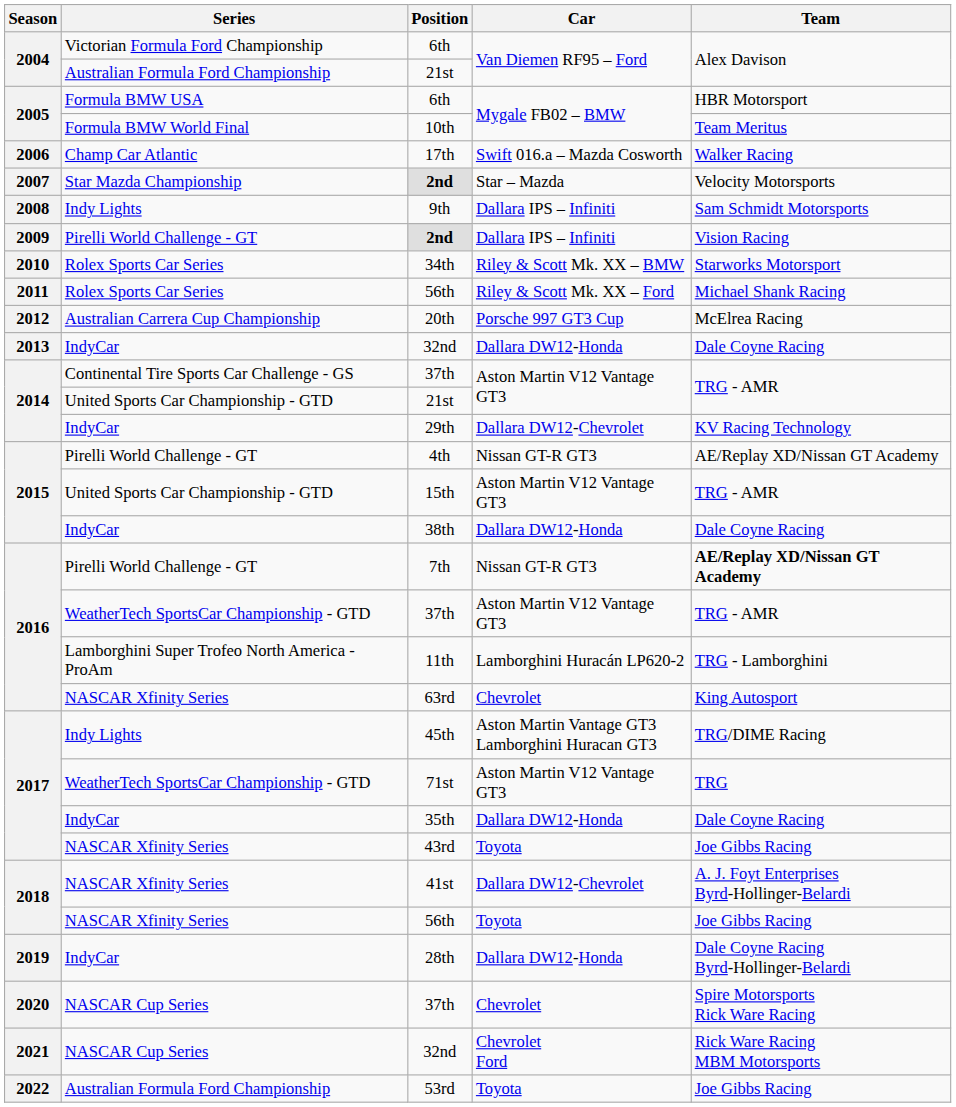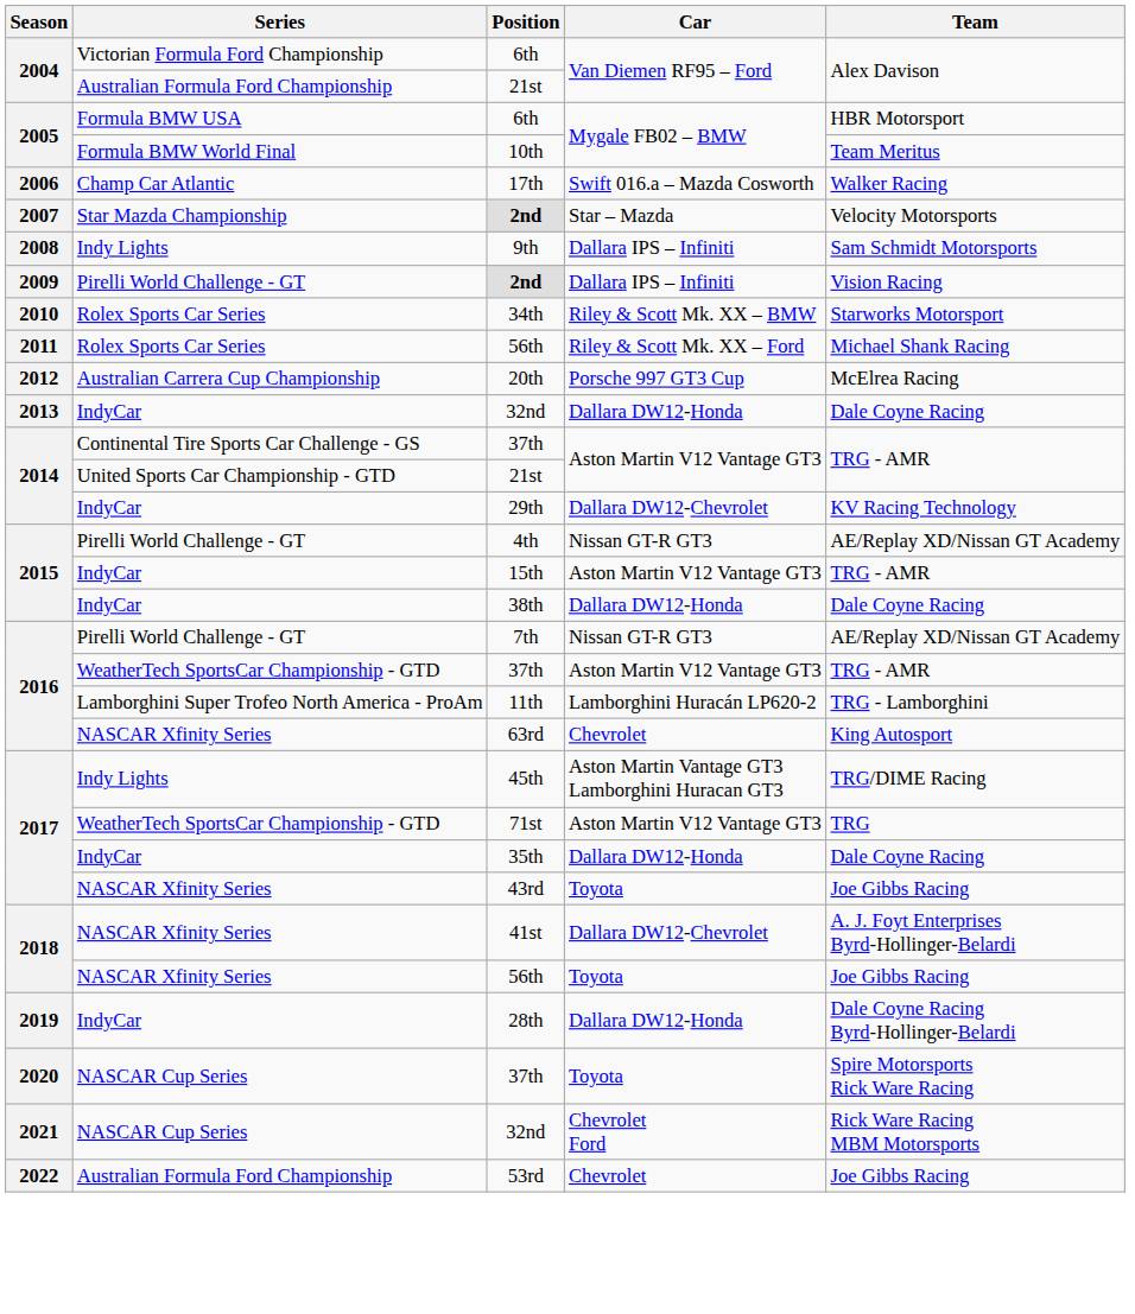 <table class="wikitable" style="font-size: 95%;">
 <tr>
 <th>Season</th>
 <th>Series</th>
 <th>Position</th>
 <th>Car</th>
 <th>Team</th>
 </tr>
 <tr>
 <th rowspan=2>2004</th>
 <td>Victorian <a href='#'>Formula Ford</a> Championship</td>
 <td align="center">6th</td>
 <td rowspan=2><a href='#'>Van Diemen</a> RF95 – <a href='#'>Ford</a></td>
 <td rowspan=2>Alex Davison</td>
 </tr>
 <tr>
 <td><a href='#'>Australian Formula Ford Championship</a></td>
 <td align="center">21st</td>
 </tr>
 <tr>
 <th rowspan=2>2005</th>
 <td><a href='#'>Formula BMW USA</a></td>
 <td align="center">6th</td>
 <td rowspan=2><a href='#'>Mygale</a> FB02 – <a href='#'>BMW</a></td>
 <td>HBR Motorsport</td>
 </tr>
 <tr>
 <td><a href='#'>Formula BMW World Final</a></td>
 <td align="center">10th</td>
 <td><a href='#'>Team Meritus</a></td>
 </tr>
 <tr>
 <th>2006</th>
 <td><a href='#'>Champ Car Atlantic</a></td>
 <td align="center">17th</td>
 <td><a href='#'>Swift</a> 016.a – Mazda Cosworth</td>
 <td><a href='#'>Walker Racing</a></td>
 </tr>
 <tr>
 <th>2007</th>
 <td><a href='#'>Star Mazda Championship</a></td>
 <td align="center" style="background:#dfdfdf;"><strong>2nd</strong></td>
 <td>Star – Mazda</td>
 <td>Velocity Motorsports</td>
 </tr>
 <tr>
 <th>2008</th>
 <td><a href='#'>Indy Lights</a></td>
 <td align="center">9th</td>
 <td><a href='#'>Dallara</a> IPS – <a href='#'>Infiniti</a></td>
 <td><a href='#'>Sam Schmidt Motorsports</a></td>
 </tr>
 <tr>
 <th>2009</th>
 <td><a href='#'>Pirelli World Challenge - GT</a></td>
 <td align="center" style="background:#dfdfdf;"><strong>2nd</strong></td>
 <td><a href='#'>Dallara</a> IPS – <a href='#'>Infiniti</a></td>
 <td><a href='#'>Vision Racing</a></td>
 </tr>
 <tr>
 <th>2010</th>
 <td><a href='#'>Rolex Sports Car Series</a></td>
 <td align="center">34th</td>
 <td><a href='#'>Riley & Scott</a> Mk. XX – <a href='#'>BMW</a></td>
 <td><a href='#'>Starworks Motorsport</a></td>
 </tr>
 <tr>
 <th>2011</th>
 <td><a href='#'>Rolex Sports Car Series</a></td>
 <td align="center">56th</td>
 <td><a href='#'>Riley & Scott</a> Mk. XX – <a href='#'>Ford</a></td>
 <td><a href='#'>Michael Shank Racing</a></td>
 </tr>
 <tr>
 <th>2012</th>
 <td><a href='#'>Australian Carrera Cup Championship</a></td>
 <td align="center">20th</td>
 <td><a href='#'>Porsche 997 GT3 Cup</a></td>
 <td>McElrea Racing</td>
 </tr>
 <tr>
 <th>2013</th>
 <td><a href='#'>IndyCar</a></td>
 <td align="center">32nd</td>
 <td><a href='#'>Dallara DW12</a>-<a href='#'>Honda</a></td>
 <td><a href='#'>Dale Coyne Racing</a></td>
 </tr>
 <tr>
 <th rowspan=3>2014</th>
 <td>Continental Tire Sports Car Challenge - GS</td>
 <td align="center">37th</td>
 <td rowspan=2>Aston Martin V12 Vantage GT3</td>
 <td rowspan=2><a href='#'>TRG</a> - AMR</td>
 </tr>
 <tr>
 <td>United Sports Car Championship - GTD</td>
 <td align="center">21st</td>
 </tr>
 <tr>
 <td><a href='#'>IndyCar</a></td>
 <td align="center">29th</td>
 <td><a href='#'>Dallara DW12</a>-<a href='#'>Chevrolet</a></td>
 <td><a href='#'>KV Racing Technology</a></td>
 </tr>
 <tr>
 <th rowspan=3>2015</th>
 <td>Pirelli World Challenge - GT</td>
 <td align="center">4th</td>
 <td>Nissan GT-R GT3</td>
 <td>AE/Replay XD/Nissan GT Academy</td>
 </tr>
 <tr>
-<td>United Sports Car Championship - GTD</td>
+<td><a href='#'>IndyCar</a></td>
 <td align="center">15th</td>
 <td>Aston Martin V12 Vantage GT3</td>
 <td><a href='#'>TRG</a> - AMR</td>
 </tr>
 <tr>
 <td><a href='#'>IndyCar</a></td>
 <td align="center">38th</td>
 <td><a href='#'>Dallara DW12</a>-<a href='#'>Honda</a></td>
 <td><a href='#'>Dale Coyne Racing</a></td>
 </tr>
 <tr>
 <th rowspan=4>2016</th>
 <td>Pirelli World Challenge - GT</td>
 <td align="center">7th</td>
 <td>Nissan GT-R GT3</td>
-<td><strong>AE/Replay XD/Nissan GT Academy</strong></td>
+<td>AE/Replay XD/Nissan GT Academy</td>
 </tr>
 <tr>
 <td><a href='#'>WeatherTech SportsCar Championship</a> - GTD</td>
 <td align="center">37th</td>
 <td>Aston Martin V12 Vantage GT3</td>
 <td><a href='#'>TRG</a> - AMR</td>
 </tr>
 <tr>
 <td>Lamborghini Super Trofeo North America - ProAm</td>
 <td align="center">11th</td>
 <td>Lamborghini Huracán LP620-2</td>
 <td><a href='#'>TRG</a> - Lamborghini</td>
 </tr>
 <tr>
 <td><a href='#'>NASCAR Xfinity Series</a></td>
 <td align="center">63rd</td>
 <td><a href='#'>Chevrolet</a></td>
 <td><a href='#'>King Autosport</a></td>
 </tr>
 <tr>
 <th rowspan=4>2017</th>
 <td><a href='#'>Indy Lights</a></td>
 <td align="center">45th</td>
 <td>Aston Martin Vantage GT3<br>Lamborghini Huracan GT3</td>
 <td><a href='#'>TRG</a>/DIME Racing</td>
 </tr>
 <tr>
 <td><a href='#'>WeatherTech SportsCar Championship</a> - GTD</td>
 <td align="center">71st</td>
 <td>Aston Martin V12 Vantage GT3</td>
 <td><a href='#'>TRG</a></td>
 </tr>
 <tr>
 <td><a href='#'>IndyCar</a></td>
 <td align="center">35th</td>
 <td><a href='#'>Dallara DW12</a>-<a href='#'>Honda</a></td>
 <td><a href='#'>Dale Coyne Racing</a></td>
 </tr>
 <tr>
 <td><a href='#'>NASCAR Xfinity Series</a></td>
 <td align="center">43rd</td>
 <td><a href='#'>Toyota</a></td>
 <td><a href='#'>Joe Gibbs Racing</a></td>
 </tr>
 <tr>
 <th rowspan=2>2018</th>
 <td><a href='#'>NASCAR Xfinity Series</a></td>
 <td align="center">41st</td>
 <td><a href='#'>Dallara DW12</a>-<a href='#'>Chevrolet</a></td>
 <td><a href='#'>A. J. Foyt Enterprises</a> <br><a href='#'>Byrd</a>-Hollinger-<a href='#'>Belardi</a></td>
 </tr>
 <tr>
 <td><a href='#'>NASCAR Xfinity Series</a></td>
 <td align="center">56th</td>
 <td><a href='#'>Toyota</a></td>
 <td><a href='#'>Joe Gibbs Racing</a></td>
 </tr>
 <tr>
 <th>2019</th>
 <td><a href='#'>IndyCar</a></td>
 <td align="center">28th</td>
 <td><a href='#'>Dallara DW12</a>-<a href='#'>Honda</a></td>
 <td><a href='#'>Dale Coyne Racing</a> <br><a href='#'>Byrd</a>-Hollinger-<a href='#'>Belardi</a></td>
 </tr>
 <tr>
 <th>2020</th>
 <td><a href='#'>NASCAR Cup Series</a></td>
 <td align="center">37th</td>
-<td><a href='#'>Chevrolet</a></td>
+<td><a href='#'>Toyota</a></td>
 <td><a href='#'>Spire Motorsports</a> <br><a href='#'>Rick Ware Racing</a></td>
 </tr>
 <tr>
 <th>2021</th>
 <td><a href='#'>NASCAR Cup Series</a></td>
 <td align="center">32nd</td>
 <td><a href='#'>Chevrolet</a> <br> <a href='#'>Ford</a></td>
 <td><a href='#'>Rick Ware Racing</a> <br><a href='#'>MBM Motorsports</a></td>
 </tr>
 <tr>
 <th>2022</th>
 <td><a href='#'>Australian Formula Ford Championship</a></td>
 <td align="center">53rd</td>
-<td><a href='#'>Toyota</a></td>
+<td><a href='#'>Chevrolet</a></td>
 <td><a href='#'>Joe Gibbs Racing</a></td>
 </tr>
 </table>
